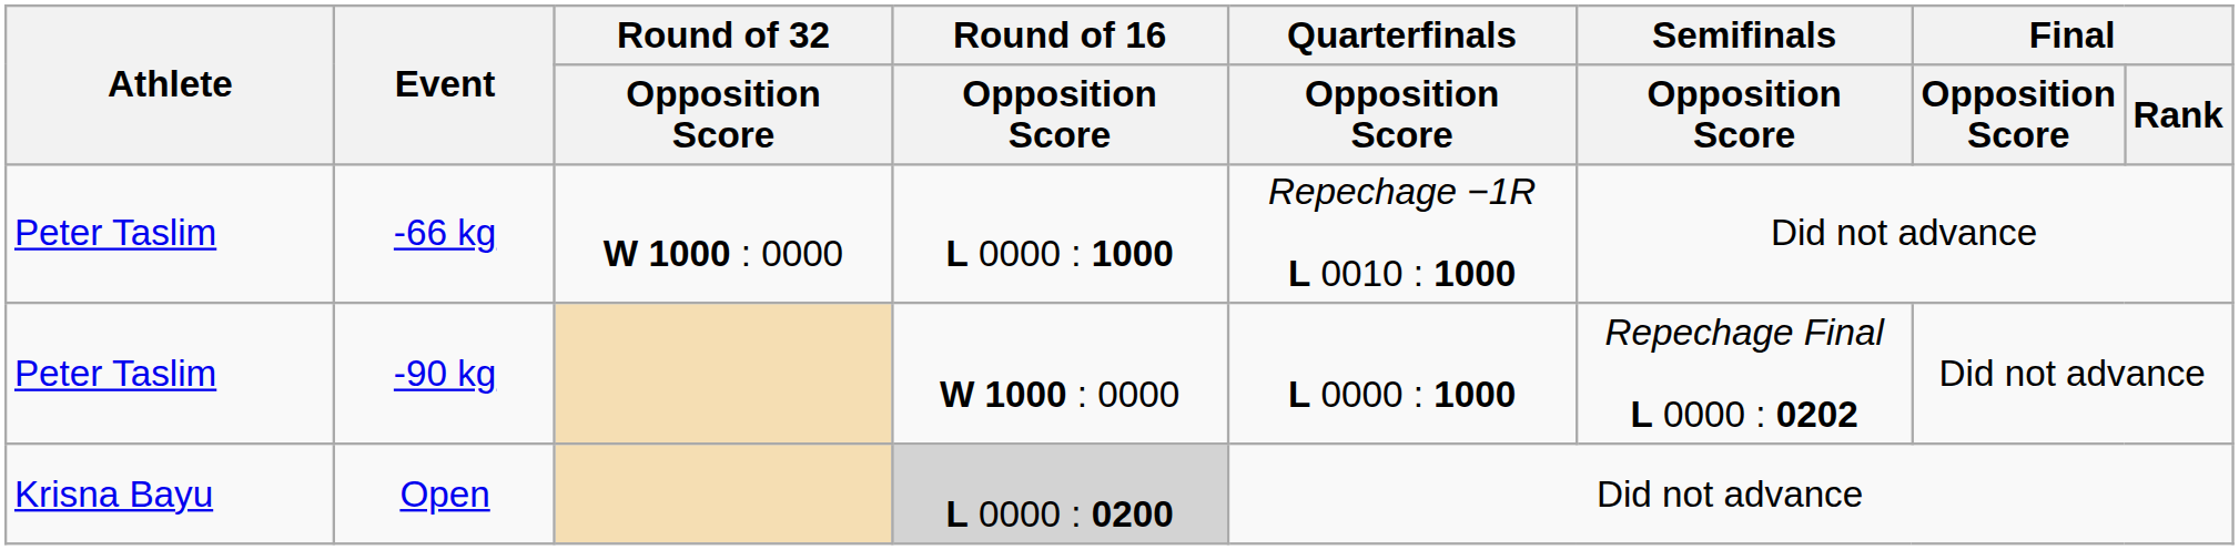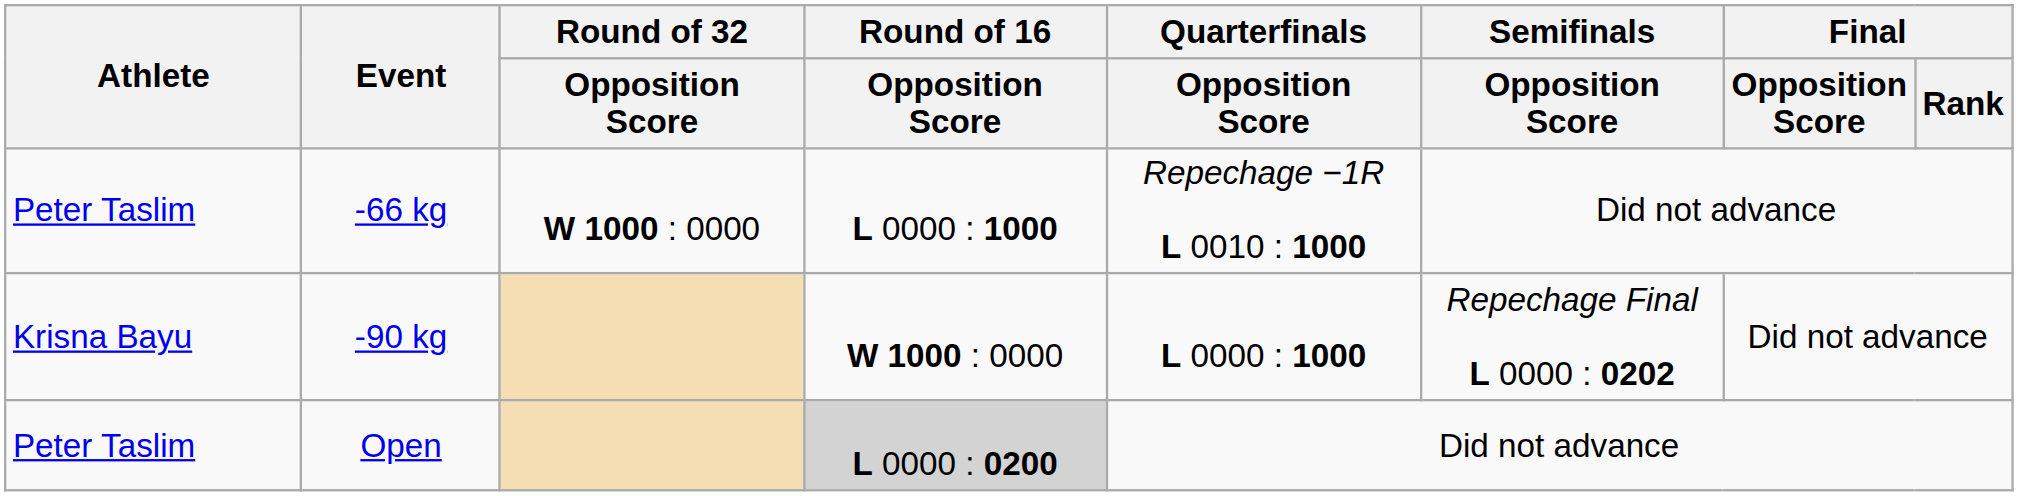 <table class=wikitable style="font-size:90%; text-align:center">
 <tr>
 <th width="160" rowspan="2">Athlete</th>
 <th width="100" rowspan="2">Event</th>
 <th width="150">Round of 32</th>
 <th width="150">Round of 16</th>
 <th width="150">Quarterfinals</th>
 <th width="150">Semifinals</th>
 <th width="150" colspan="2">Final</th>
 </tr>
 <tr>
 <th>Opposition<br>Score</th>
 <th>Opposition<br>Score</th>
 <th>Opposition<br>Score</th>
 <th>Opposition<br>Score</th>
 <th>Opposition<br>Score</th>
 <th>Rank</th>
 </tr>
 <tr>
 <td align=left><a href='#'>Peter Taslim</a></td>
 <td align=centre><a href='#'>-66 kg</a></td>
 <td> <br><strong>W</strong> <strong>1000</strong> : 0000</td>
 <td> <br><strong>L</strong> 0000 : <strong>1000</strong></td>
 <td><em>Repechage −1R</em> <br>  <br><strong>L</strong> 0010 : <strong>1000</strong></td>
 <td colspan="3" align="center">Did not advance</td>
 </tr>
 <tr>
-<td align=left><a href='#'>Peter Taslim</a></td>
+<td align=left><a href='#'>Krisna Bayu</a></td>
 <td align=centre><a href='#'>-90 kg</a></td>
 <td bgcolor="wheat"></td>
 <td> <br><strong>W</strong> <strong>1000</strong> : 0000</td>
 <td> <br><strong>L</strong> 0000 : <strong>1000</strong></td>
 <td><em>Repechage Final</em> <br>  <br><strong>L</strong> 0000 : <strong>0202</strong></td>
 <td colspan="2" align="center">Did not advance</td>
 </tr>
 <tr>
-<td align=left><a href='#'>Krisna Bayu</a></td>
+<td align=left><a href='#'>Peter Taslim</a></td>
 <td align=centre><a href='#'>Open</a></td>
 <td bgcolor="wheat"></td>
 <td style="background: lightgrey;"> <br><strong>L</strong> 0000 : <strong>0200</strong></td>
 <td colspan="4" align="center">Did not advance</td>
 </tr>
 </table>
